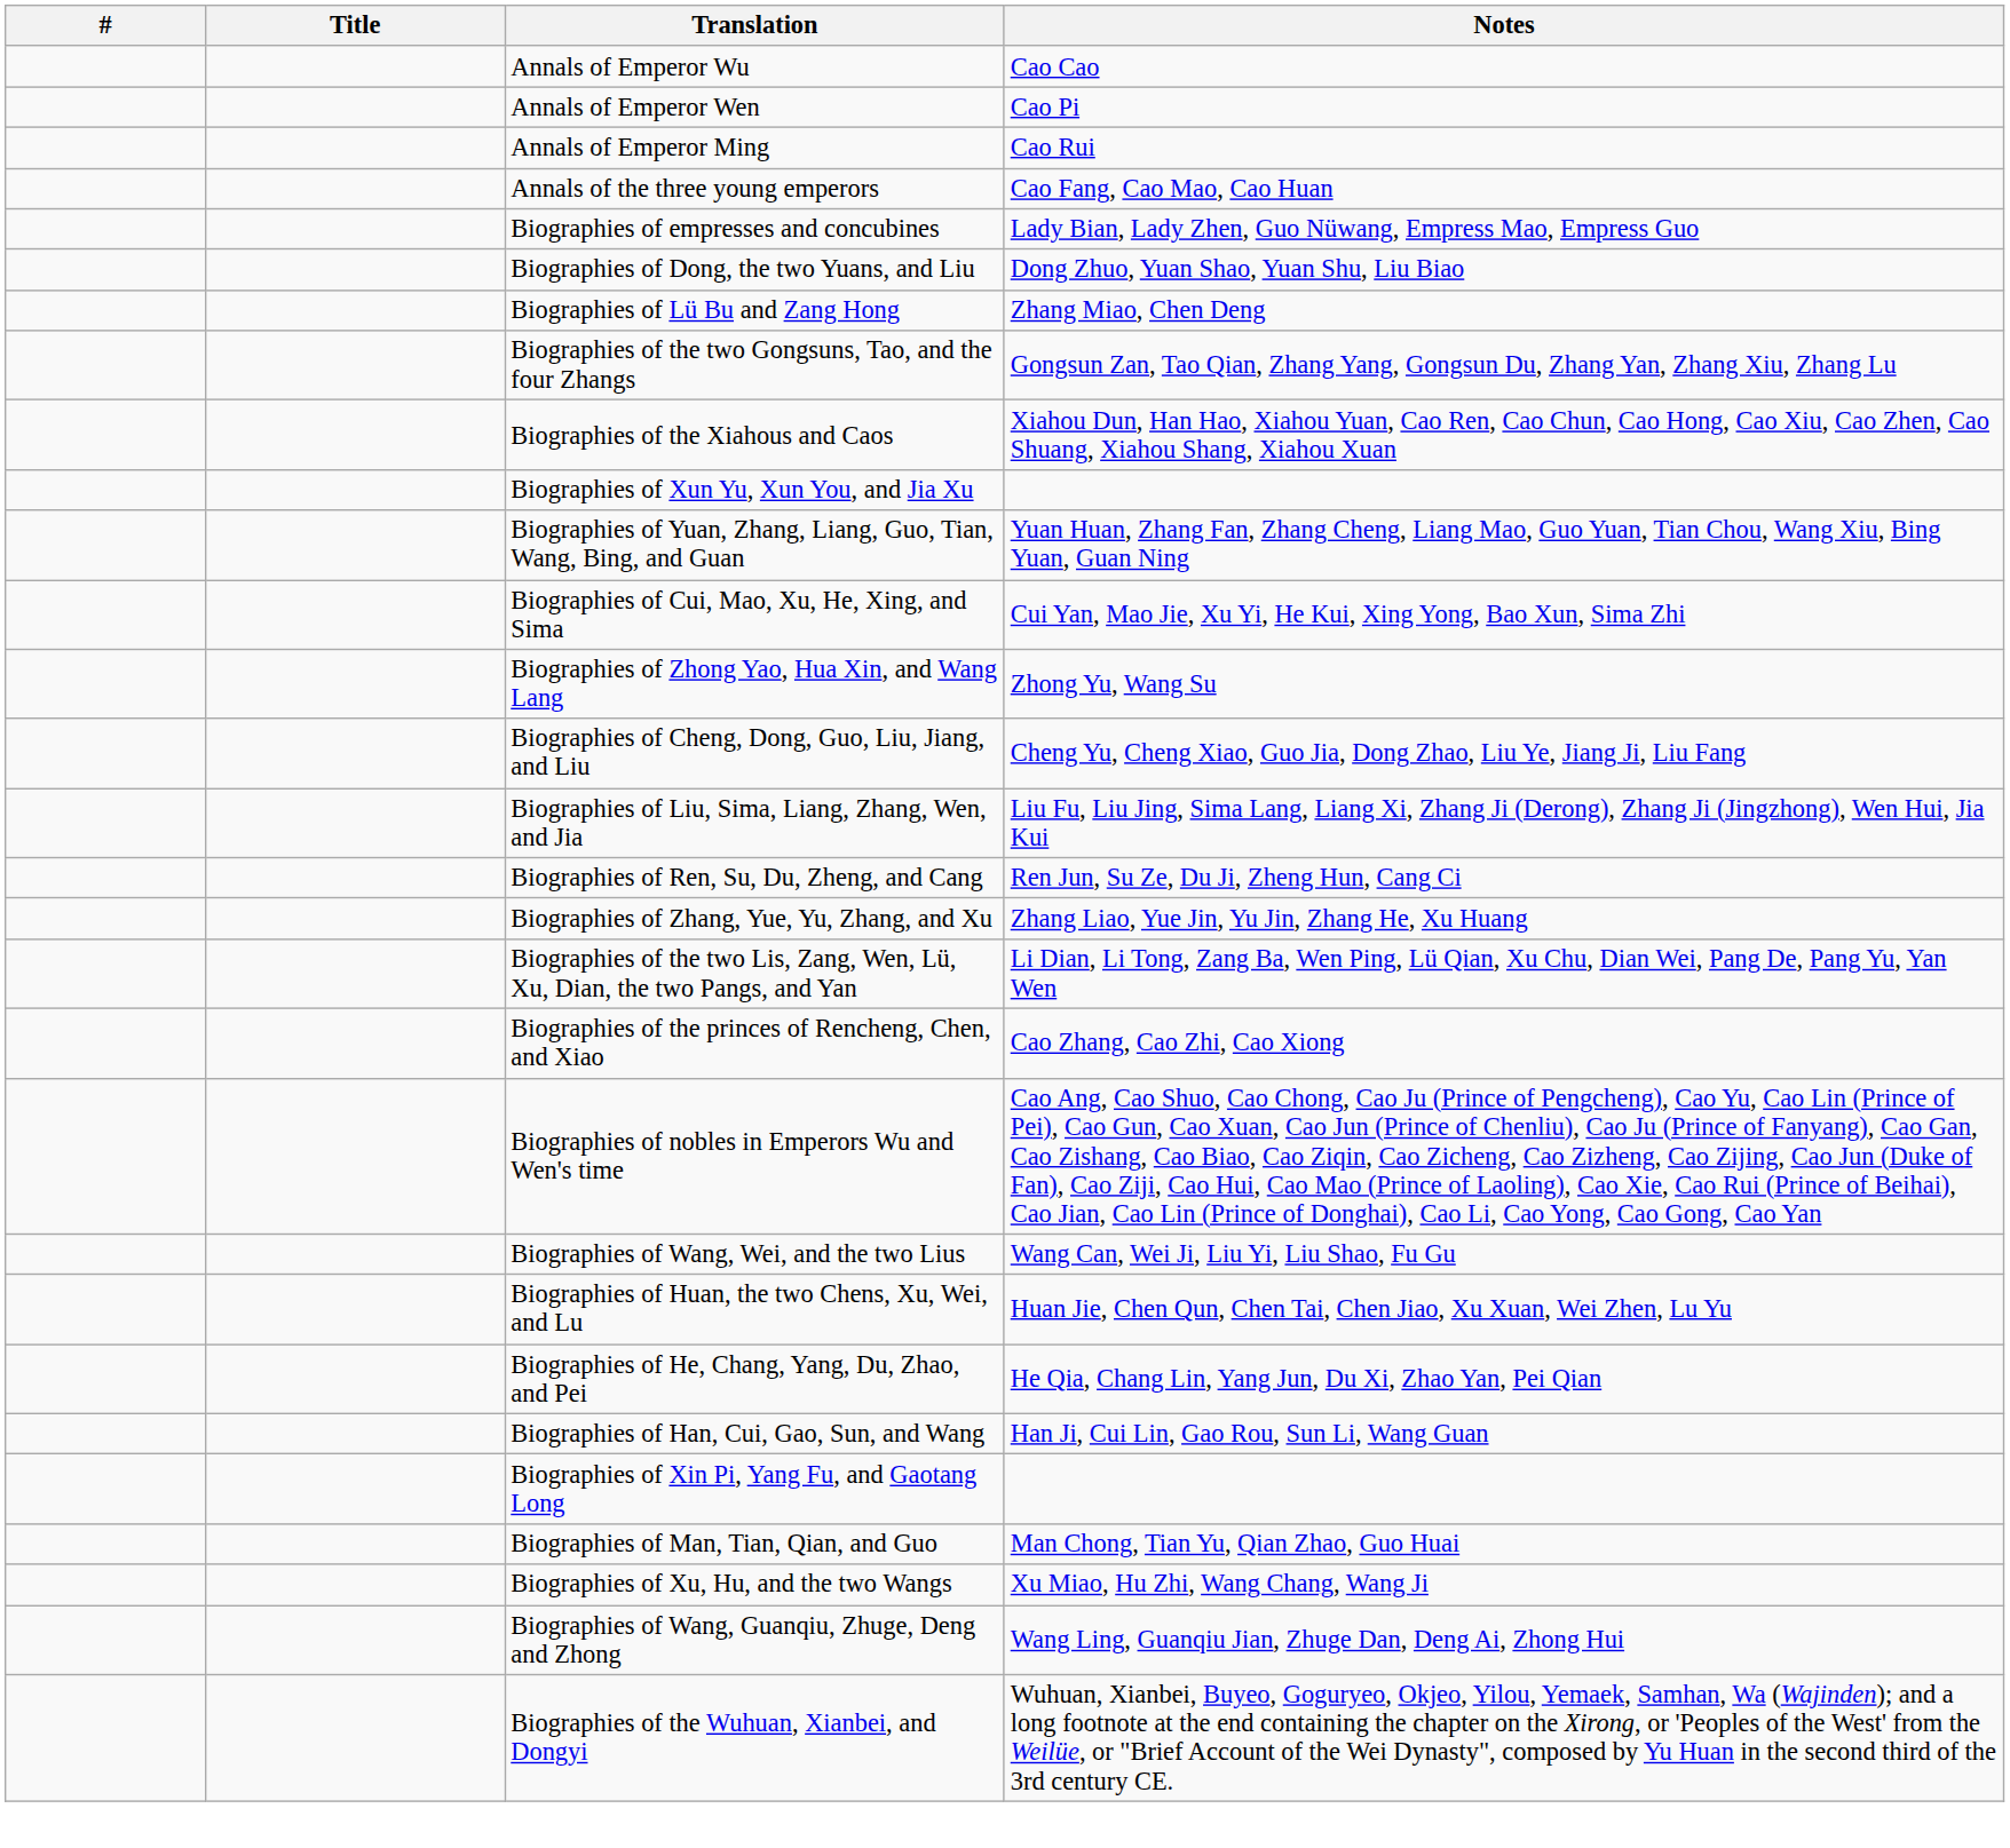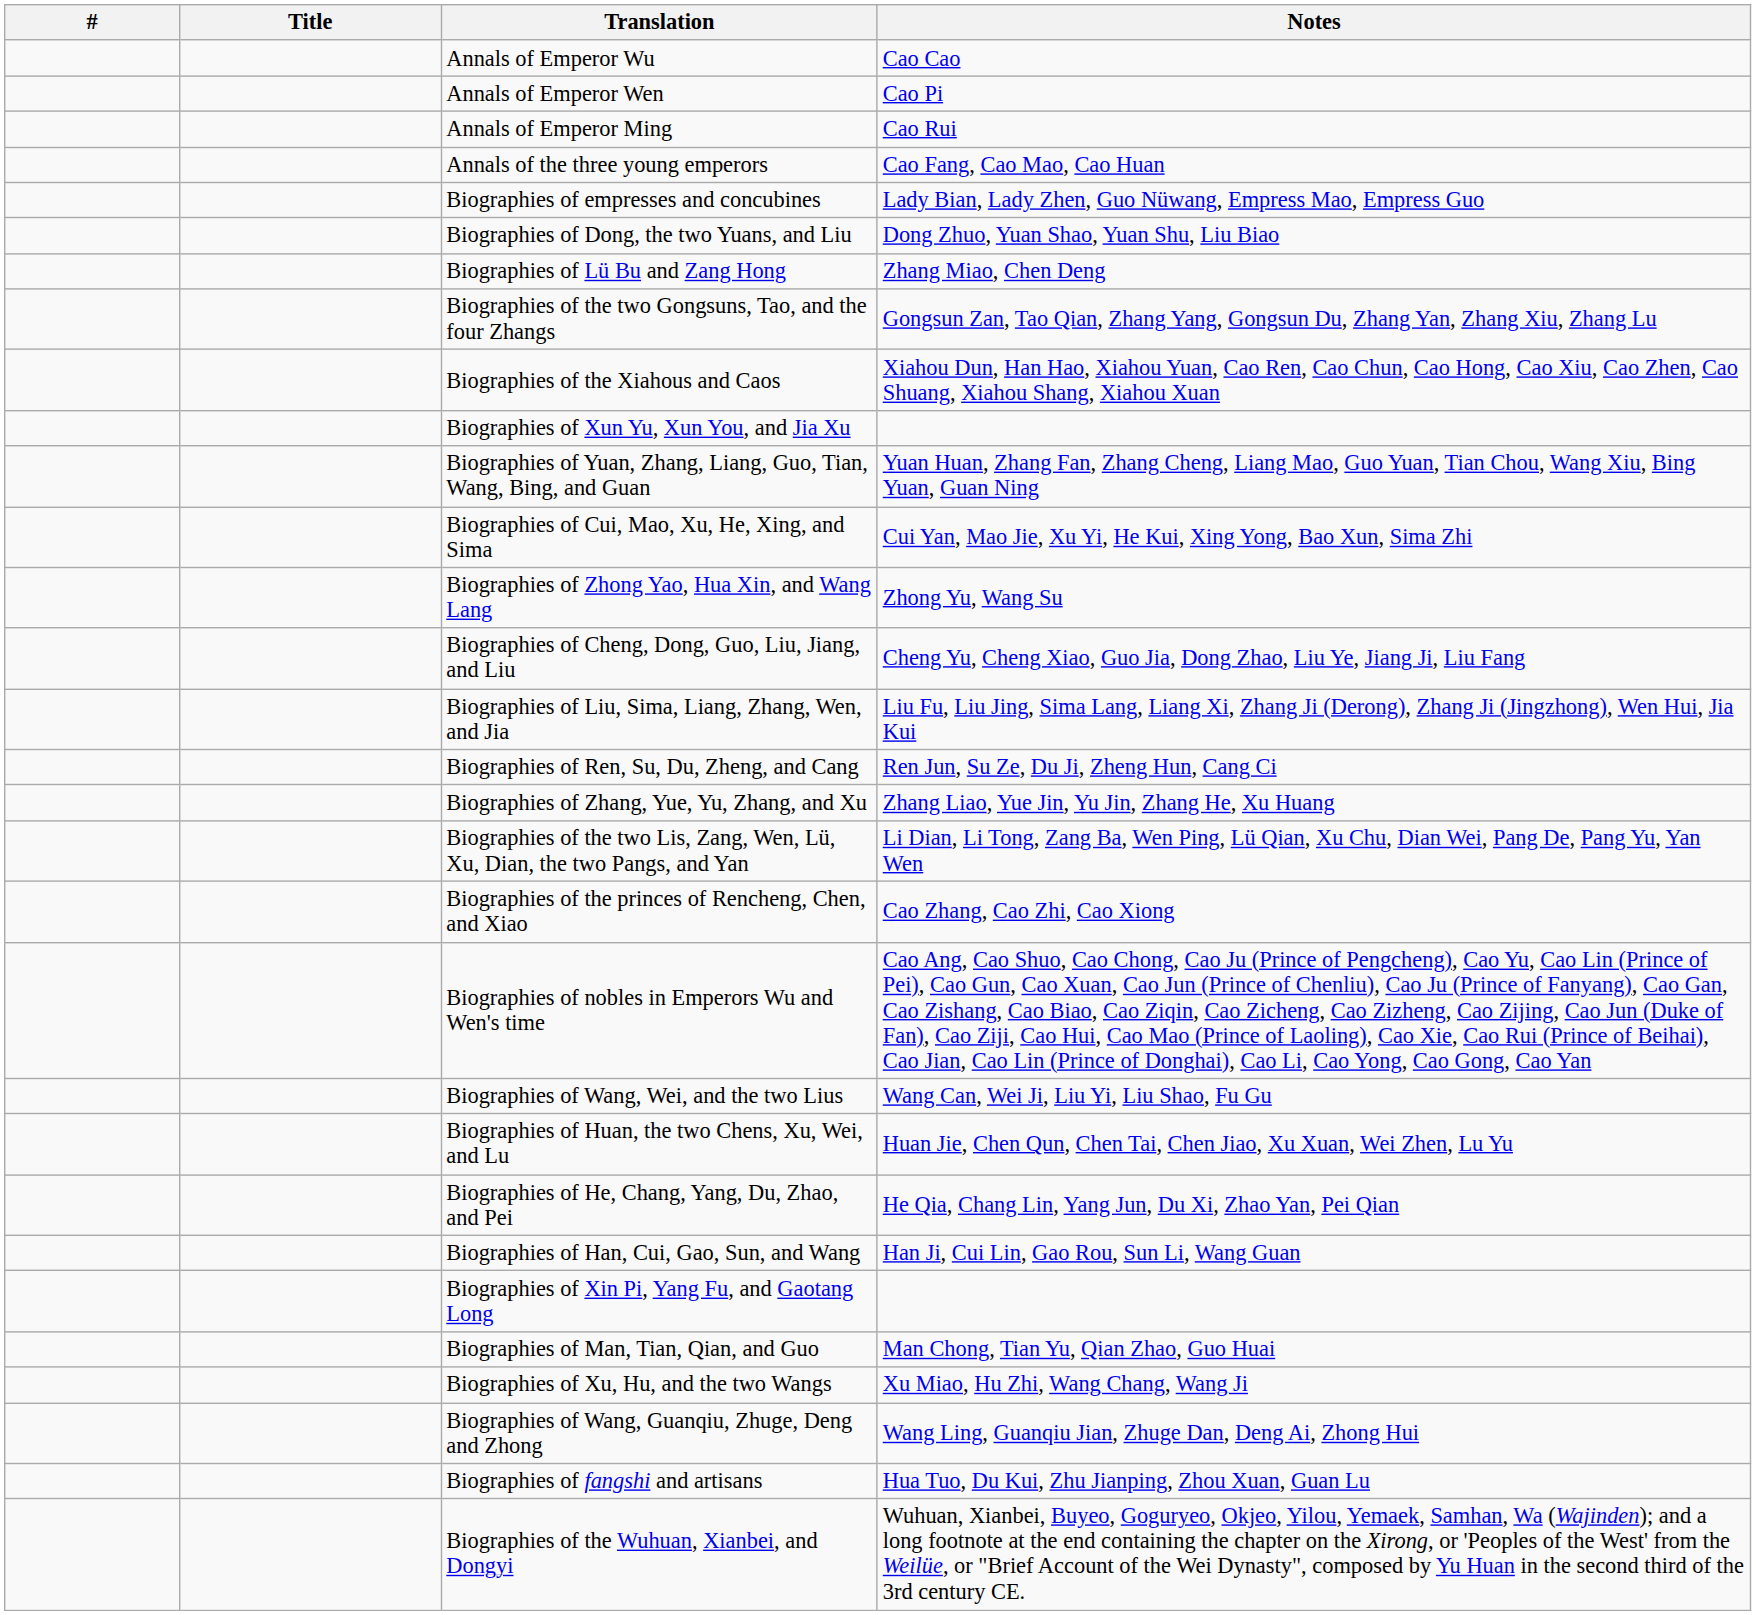 <table class="wikitable">
 <tr>
 <th width="10%">#</th>
 <th width="15%">Title</th>
 <th width="25%">Translation</th>
 <th width="50%">Notes</th>
 </tr>
 <tr>
 <td></td>
 <td></td>
 <td>Annals of Emperor Wu</td>
 <td><a href='#'>Cao Cao</a></td>
 </tr>
 <tr>
 <td></td>
 <td></td>
 <td>Annals of Emperor Wen</td>
 <td><a href='#'>Cao Pi</a></td>
 </tr>
 <tr>
 <td></td>
 <td></td>
 <td>Annals of Emperor Ming</td>
 <td><a href='#'>Cao Rui</a></td>
 </tr>
 <tr>
 <td></td>
 <td></td>
 <td>Annals of the three young emperors</td>
 <td><a href='#'>Cao Fang</a>, <a href='#'>Cao Mao</a>, <a href='#'>Cao Huan</a></td>
 </tr>
 <tr>
 <td></td>
 <td></td>
 <td>Biographies of empresses and concubines</td>
 <td><a href='#'>Lady Bian</a>, <a href='#'>Lady Zhen</a>, <a href='#'>Guo Nüwang</a>, <a href='#'>Empress Mao</a>, <a href='#'>Empress Guo</a></td>
 </tr>
 <tr>
 <td></td>
 <td></td>
 <td>Biographies of Dong, the two Yuans, and Liu</td>
 <td><a href='#'>Dong Zhuo</a>, <a href='#'>Yuan Shao</a>, <a href='#'>Yuan Shu</a>, <a href='#'>Liu Biao</a></td>
 </tr>
 <tr>
 <td></td>
 <td></td>
 <td>Biographies of <a href='#'>Lü Bu</a> and <a href='#'>Zang Hong</a></td>
 <td><a href='#'>Zhang Miao</a>, <a href='#'>Chen Deng</a></td>
 </tr>
 <tr>
 <td></td>
 <td></td>
 <td>Biographies of the two Gongsuns, Tao, and the four Zhangs</td>
 <td><a href='#'>Gongsun Zan</a>, <a href='#'>Tao Qian</a>, <a href='#'>Zhang Yang</a>, <a href='#'>Gongsun Du</a>, <a href='#'>Zhang Yan</a>, <a href='#'>Zhang Xiu</a>, <a href='#'>Zhang Lu</a></td>
 </tr>
 <tr>
 <td></td>
 <td></td>
 <td>Biographies of the Xiahous and Caos</td>
 <td><a href='#'>Xiahou Dun</a>, <a href='#'>Han Hao</a>, <a href='#'>Xiahou Yuan</a>, <a href='#'>Cao Ren</a>, <a href='#'>Cao Chun</a>, <a href='#'>Cao Hong</a>, <a href='#'>Cao Xiu</a>, <a href='#'>Cao Zhen</a>, <a href='#'>Cao Shuang</a>, <a href='#'>Xiahou Shang</a>, <a href='#'>Xiahou Xuan</a></td>
 </tr>
 <tr>
 <td></td>
 <td></td>
 <td>Biographies of <a href='#'>Xun Yu</a>, <a href='#'>Xun You</a>, and <a href='#'>Jia Xu</a></td>
 <td></td>
 </tr>
 <tr>
 <td></td>
 <td></td>
 <td>Biographies of Yuan, Zhang, Liang, Guo, Tian, Wang, Bing, and Guan</td>
 <td><a href='#'>Yuan Huan</a>, <a href='#'>Zhang Fan</a>, <a href='#'>Zhang Cheng</a>, <a href='#'>Liang Mao</a>, <a href='#'>Guo Yuan</a>, <a href='#'>Tian Chou</a>, <a href='#'>Wang Xiu</a>, <a href='#'>Bing Yuan</a>, <a href='#'>Guan Ning</a></td>
 </tr>
 <tr>
 <td></td>
 <td></td>
 <td>Biographies of Cui, Mao, Xu, He, Xing, and Sima</td>
 <td><a href='#'>Cui Yan</a>, <a href='#'>Mao Jie</a>, <a href='#'>Xu Yi</a>, <a href='#'>He Kui</a>, <a href='#'>Xing Yong</a>, <a href='#'>Bao Xun</a>, <a href='#'>Sima Zhi</a></td>
 </tr>
 <tr>
 <td></td>
 <td></td>
 <td>Biographies of <a href='#'>Zhong Yao</a>, <a href='#'>Hua Xin</a>, and <a href='#'>Wang Lang</a></td>
 <td><a href='#'>Zhong Yu</a>, <a href='#'>Wang Su</a></td>
 </tr>
 <tr>
 <td></td>
 <td></td>
 <td>Biographies of Cheng, Dong, Guo, Liu, Jiang, and Liu</td>
 <td><a href='#'>Cheng Yu</a>, <a href='#'>Cheng Xiao</a>, <a href='#'>Guo Jia</a>, <a href='#'>Dong Zhao</a>, <a href='#'>Liu Ye</a>, <a href='#'>Jiang Ji</a>, <a href='#'>Liu Fang</a></td>
 </tr>
 <tr>
 <td></td>
 <td></td>
 <td>Biographies of Liu, Sima, Liang, Zhang, Wen, and Jia</td>
 <td><a href='#'>Liu Fu</a>, <a href='#'>Liu Jing</a>, <a href='#'>Sima Lang</a>, <a href='#'>Liang Xi</a>, <a href='#'>Zhang Ji (Derong)</a>, <a href='#'>Zhang Ji (Jingzhong)</a>, <a href='#'>Wen Hui</a>, <a href='#'>Jia Kui</a></td>
 </tr>
 <tr>
 <td></td>
 <td></td>
 <td>Biographies of Ren, Su, Du, Zheng, and Cang</td>
 <td><a href='#'>Ren Jun</a>, <a href='#'>Su Ze</a>, <a href='#'>Du Ji</a>, <a href='#'>Zheng Hun</a>, <a href='#'>Cang Ci</a></td>
 </tr>
 <tr>
 <td></td>
 <td></td>
 <td>Biographies of Zhang, Yue, Yu, Zhang, and Xu</td>
 <td><a href='#'>Zhang Liao</a>, <a href='#'>Yue Jin</a>, <a href='#'>Yu Jin</a>, <a href='#'>Zhang He</a>, <a href='#'>Xu Huang</a></td>
 </tr>
 <tr>
 <td></td>
 <td></td>
 <td>Biographies of the two Lis, Zang, Wen, Lü, Xu, Dian, the two Pangs, and Yan</td>
 <td><a href='#'>Li Dian</a>, <a href='#'>Li Tong</a>, <a href='#'>Zang Ba</a>, <a href='#'>Wen Ping</a>, <a href='#'>Lü Qian</a>, <a href='#'>Xu Chu</a>, <a href='#'>Dian Wei</a>, <a href='#'>Pang De</a>, <a href='#'>Pang Yu</a>, <a href='#'>Yan Wen</a></td>
 </tr>
 <tr>
 <td></td>
 <td></td>
 <td>Biographies of the princes of Rencheng, Chen, and Xiao</td>
 <td><a href='#'>Cao Zhang</a>, <a href='#'>Cao Zhi</a>, <a href='#'>Cao Xiong</a></td>
 </tr>
 <tr>
 <td></td>
 <td></td>
 <td>Biographies of nobles in Emperors Wu and Wen's time</td>
 <td><a href='#'>Cao Ang</a>, <a href='#'>Cao Shuo</a>, <a href='#'>Cao Chong</a>, <a href='#'>Cao Ju (Prince of Pengcheng)</a>, <a href='#'>Cao Yu</a>, <a href='#'>Cao Lin (Prince of Pei)</a>, <a href='#'>Cao Gun</a>, <a href='#'>Cao Xuan</a>, <a href='#'>Cao Jun (Prince of Chenliu)</a>, <a href='#'>Cao Ju (Prince of Fanyang)</a>, <a href='#'>Cao Gan</a>, <a href='#'>Cao Zishang</a>, <a href='#'>Cao Biao</a>, <a href='#'>Cao Ziqin</a>, <a href='#'>Cao Zicheng</a>, <a href='#'>Cao Zizheng</a>, <a href='#'>Cao Zijing</a>, <a href='#'>Cao Jun (Duke of Fan)</a>, <a href='#'>Cao Ziji</a>, <a href='#'>Cao Hui</a>, <a href='#'>Cao Mao (Prince of Laoling)</a>, <a href='#'>Cao Xie</a>, <a href='#'>Cao Rui (Prince of Beihai)</a>, <a href='#'>Cao Jian</a>, <a href='#'>Cao Lin (Prince of Donghai)</a>, <a href='#'>Cao Li</a>, <a href='#'>Cao Yong</a>, <a href='#'>Cao Gong</a>, <a href='#'>Cao Yan</a></td>
 </tr>
 <tr>
 <td></td>
 <td></td>
 <td>Biographies of Wang, Wei, and the two Lius</td>
 <td><a href='#'>Wang Can</a>, <a href='#'>Wei Ji</a>, <a href='#'>Liu Yi</a>, <a href='#'>Liu Shao</a>, <a href='#'>Fu Gu</a></td>
 </tr>
 <tr>
 <td></td>
 <td></td>
 <td>Biographies of Huan, the two Chens, Xu, Wei, and Lu</td>
 <td><a href='#'>Huan Jie</a>, <a href='#'>Chen Qun</a>, <a href='#'>Chen Tai</a>, <a href='#'>Chen Jiao</a>, <a href='#'>Xu Xuan</a>, <a href='#'>Wei Zhen</a>, <a href='#'>Lu Yu</a></td>
 </tr>
 <tr>
 <td></td>
 <td></td>
 <td>Biographies of He, Chang, Yang, Du, Zhao, and Pei</td>
 <td><a href='#'>He Qia</a>, <a href='#'>Chang Lin</a>, <a href='#'>Yang Jun</a>, <a href='#'>Du Xi</a>, <a href='#'>Zhao Yan</a>, <a href='#'>Pei Qian</a></td>
 </tr>
 <tr>
 <td></td>
 <td></td>
 <td>Biographies of Han, Cui, Gao, Sun, and Wang</td>
 <td><a href='#'>Han Ji</a>, <a href='#'>Cui Lin</a>, <a href='#'>Gao Rou</a>, <a href='#'>Sun Li</a>, <a href='#'>Wang Guan</a></td>
 </tr>
 <tr>
 <td></td>
 <td></td>
 <td>Biographies of <a href='#'>Xin Pi</a>, <a href='#'>Yang Fu</a>, and <a href='#'>Gaotang Long</a></td>
 <td></td>
 </tr>
 <tr>
 <td></td>
 <td></td>
 <td>Biographies of Man, Tian, Qian, and Guo</td>
 <td><a href='#'>Man Chong</a>, <a href='#'>Tian Yu</a>, <a href='#'>Qian Zhao</a>, <a href='#'>Guo Huai</a></td>
 </tr>
 <tr>
 <td></td>
 <td></td>
 <td>Biographies of Xu, Hu, and the two Wangs</td>
 <td><a href='#'>Xu Miao</a>, <a href='#'>Hu Zhi</a>, <a href='#'>Wang Chang</a>, <a href='#'>Wang Ji</a></td>
 </tr>
 <tr>
 <td></td>
 <td></td>
 <td>Biographies of Wang, Guanqiu, Zhuge, Deng and Zhong</td>
 <td><a href='#'>Wang Ling</a>, <a href='#'>Guanqiu Jian</a>, <a href='#'>Zhuge Dan</a>, <a href='#'>Deng Ai</a>, <a href='#'>Zhong Hui</a></td>
 </tr>
 <tr>
 <td></td>
 <td></td>
+<td>Biographies of <em><a href='#'>fangshi</a></em> and artisans</td>
+<td><a href='#'>Hua Tuo</a>, <a href='#'>Du Kui</a>, <a href='#'>Zhu Jianping</a>, <a href='#'>Zhou Xuan</a>, <a href='#'>Guan Lu</a></td>
+</tr>
+<tr>
+<td></td>
+<td></td>
 <td>Biographies of the <a href='#'>Wuhuan</a>, <a href='#'>Xianbei</a>, and <a href='#'>Dongyi</a></td>
 <td>Wuhuan, Xianbei, <a href='#'>Buyeo</a>, <a href='#'>Goguryeo</a>, <a href='#'>Okjeo</a>, <a href='#'>Yilou</a>, <a href='#'>Yemaek</a>, <a href='#'>Samhan</a>, <a href='#'>Wa</a> (<em><a href='#'>Wajinden</a></em>); and a long footnote at the end containing the chapter on the <em>Xirong</em>, or 'Peoples of the West' from the <em><a href='#'>Weilüe</a></em>, or "Brief Account of the Wei Dynasty", composed by <a href='#'>Yu Huan</a> in the second third of the 3rd century CE.</td>
 </tr>
 </table>
